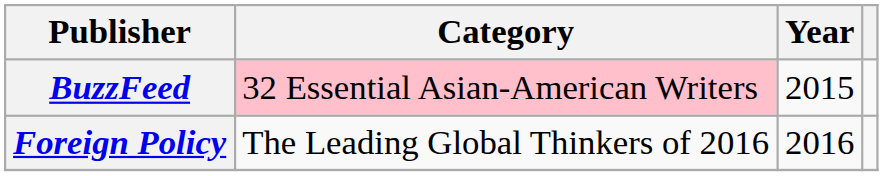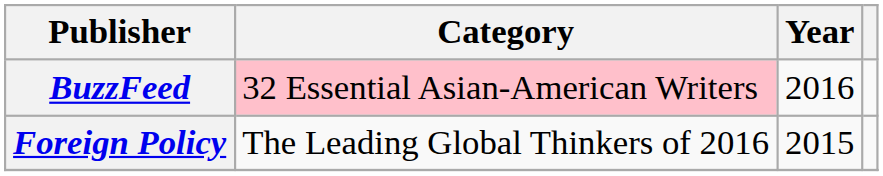 <table class="wikitable sortable plainrowheaders">
 <tr>
 <th scope="col">Publisher</th>
 <th scope="col">Category</th>
 <th scope="col">Year</th>
 <th scope="col" class="unsortable"></th>
 </tr>
 <tr>
 <th scope="row"><em><a href='#'>BuzzFeed</a></em></th>
 <td style="background: pink;">32 Essential Asian-American Writers</td>
-<td style="text-align:center;">2015</td>
+<td style="text-align:center;">2016</td>
 <td style="text-align:center;"></td>
 </tr>
 <tr>
 <th scope="row"><em><a href='#'>Foreign Policy</a></em></th>
 <td>The Leading Global Thinkers of 2016</td>
-<td style="text-align:center;">2016</td>
+<td style="text-align:center;">2015</td>
 <td style="text-align:center;"></td>
 </tr>
 <tr>
 </tr>
 </table>
